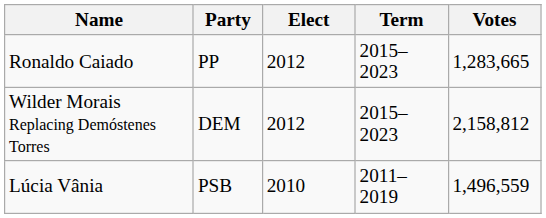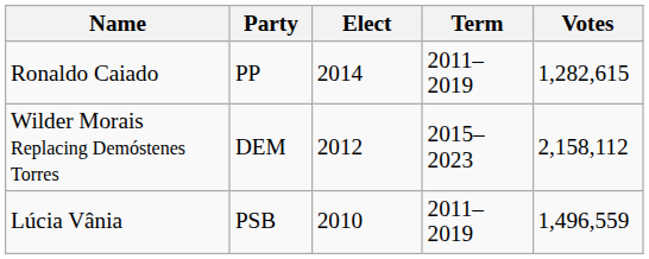 <table class="wikitable sortable">
 <tr>
 <th style="width:150px;">Name</th>
 <th style="width:50px;">Party</th>
 <th style="width:70px;">Elect</th>
 <th style="width:70px;">Term</th>
 <th style="width:70px;">Votes</th>
 </tr>
 <tr>
 <td>Ronaldo Caiado</td>
 <td>PP</td>
-<td>2012</td>
-<td>2015–2023</td>
-<td>1,283,665</td>
+<td>2014</td>
+<td>2011–2019</td>
+<td>1,282,615</td>
 </tr>
 <tr>
 <td>Wilder Morais<br><small>Replacing Demóstenes Torres</small></td>
 <td>DEM</td>
 <td>2012</td>
 <td>2015–2023</td>
-<td>2,158,812</td>
+<td>2,158,112</td>
 </tr>
 <tr>
 <td>Lúcia Vânia</td>
 <td>PSB</td>
 <td>2010</td>
 <td>2011–2019</td>
 <td>1,496,559</td>
 </tr>
 </table>
